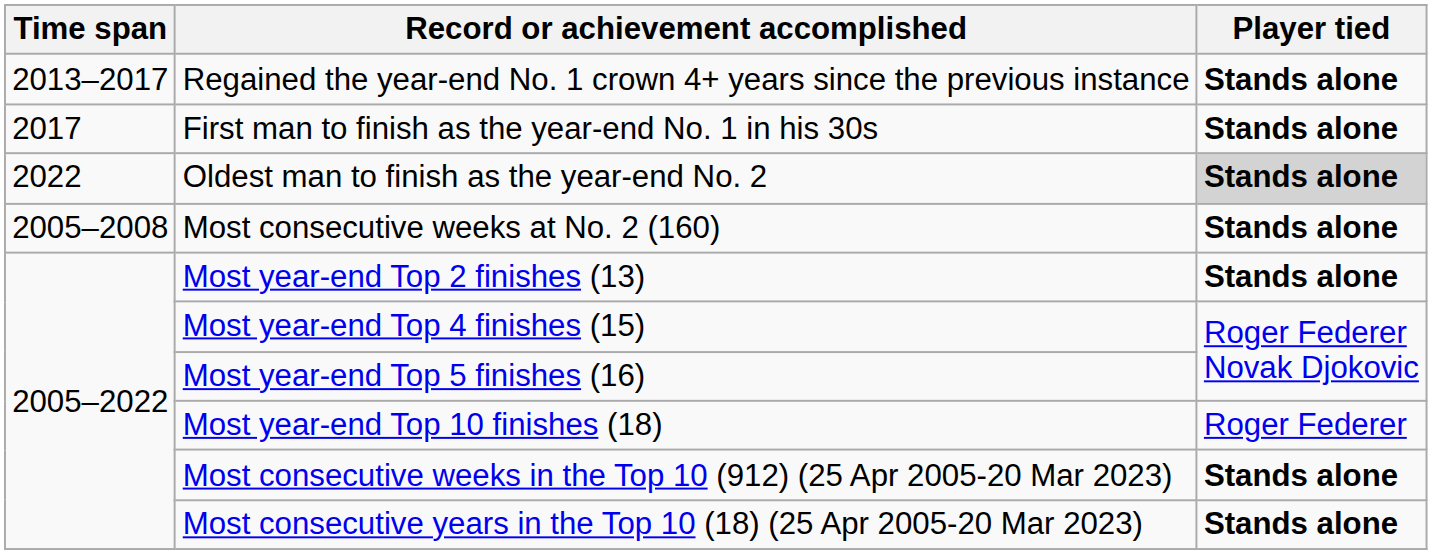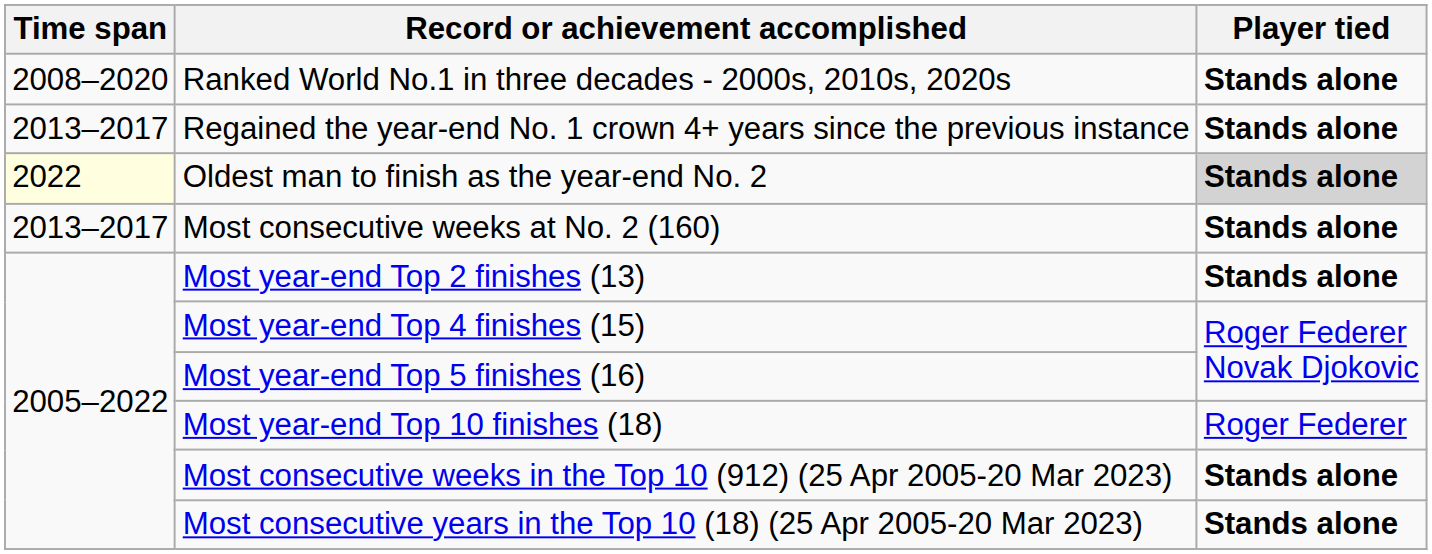 <table class="wikitable">
 <tr>
 <th>Time span</th>
 <th>Record or achievement accomplished</th>
 <th>Player tied</th>
 </tr>
 <tr>
+<td>2008–2020</td>
+<td>Ranked World No.1 in three decades - 2000s, 2010s, 2020s</td>
+<td><strong>Stands alone</strong></td>
+</tr>
+<tr>
 <td>2013–2017</td>
 <td>Regained the year-end No. 1 crown 4+ years since the previous instance</td>
 <td><strong>Stands alone</strong></td>
 </tr>
 <tr>
-<td>2017</td>
-<td>First man to finish as the year-end No. 1 in his 30s</td>
-<td><strong>Stands alone</strong></td>
-</tr>
-<tr>
-<td>2022</td>
+<td style="background: lightyellow;">2022</td>
 <td>Oldest man to finish as the year-end No. 2</td>
 <td style="background: lightgrey;"><strong>Stands alone</strong></td>
 </tr>
 <tr>
-<td>2005–2008</td>
+<td>2013–2017</td>
 <td>Most consecutive weeks at No. 2 (160)</td>
 <td><strong>Stands alone</strong></td>
 </tr>
 <tr>
 <td rowspan="6">2005–2022</td>
 <td><a href='#'>Most year-end Top 2 finishes</a> (13)</td>
 <td><strong>Stands alone</strong></td>
 </tr>
 <tr>
 <td><a href='#'>Most year-end Top 4 finishes</a> (15)</td>
 <td rowspan="2"><a href='#'>Roger Federer</a><br><a href='#'>Novak Djokovic</a></td>
 </tr>
 <tr>
 <td><a href='#'>Most year-end Top 5 finishes</a> (16)</td>
 </tr>
 <tr>
 <td><a href='#'>Most year-end Top 10 finishes</a> (18)</td>
 <td><a href='#'>Roger Federer</a></td>
 </tr>
 <tr>
 <td><a href='#'>Most consecutive weeks in the Top 10</a> (912) (25 Apr 2005-20 Mar 2023)</td>
 <td><strong>Stands alone</strong></td>
 </tr>
 <tr>
 <td><a href='#'>Most consecutive years in the Top 10</a> (18) (25 Apr 2005-20 Mar 2023)</td>
 <td><strong>Stands alone</strong></td>
 </tr>
 </table>
